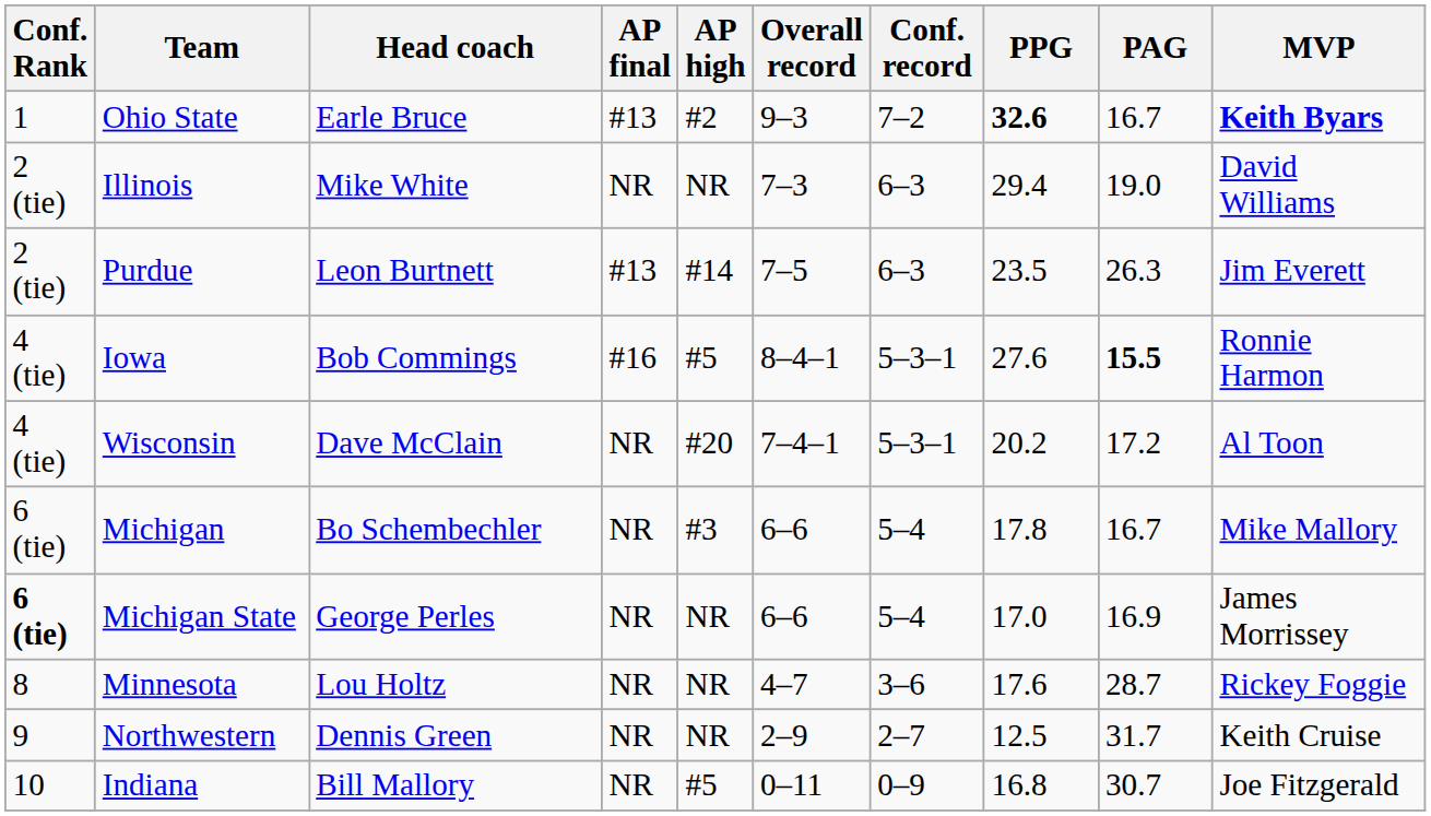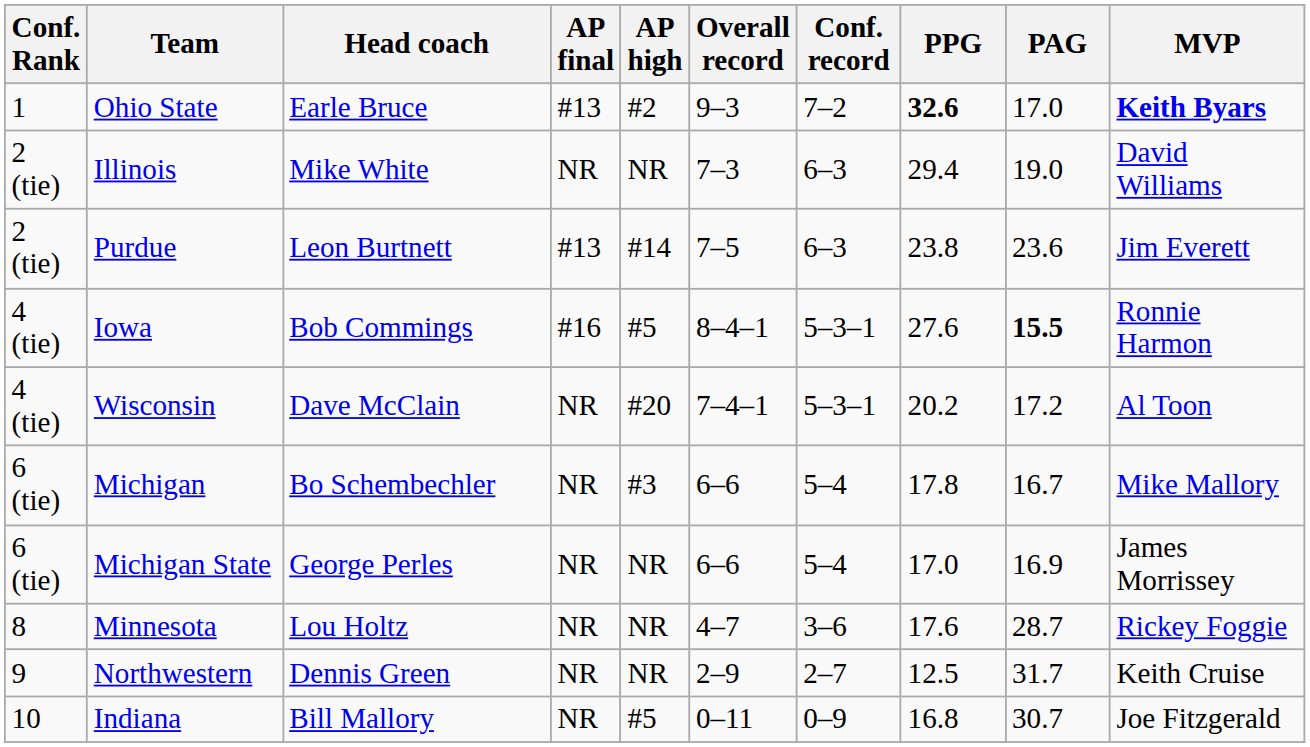 <table class="sortable wikitable">
 <tr>
 <th width="25">Conf. Rank</th>
 <th width="100">Team</th>
 <th width="140">Head coach</th>
 <th width="25">AP final</th>
 <th width="25">AP high</th>
 <th width="50">Overall record</th>
 <th width="50">Conf. record</th>
 <th width="50">PPG</th>
 <th width="50">PAG</th>
 <th width="100">MVP</th>
 </tr>
 <tr align="left" bgcolor="">
 <td>1</td>
 <td><a href='#'>Ohio State</a></td>
 <td><a href='#'>Earle Bruce</a></td>
 <td>#13</td>
 <td>#2</td>
 <td>9–3</td>
 <td>7–2</td>
 <td><strong>32.6</strong></td>
-<td>16.7</td>
+<td>17.0</td>
 <td><strong><a href='#'>Keith Byars</a></strong></td>
 </tr>
 <tr align="left" bgcolor="">
 <td>2 (tie)</td>
 <td><a href='#'>Illinois</a></td>
 <td><a href='#'>Mike White</a></td>
 <td>NR</td>
 <td>NR</td>
 <td>7–3</td>
 <td>6–3</td>
 <td>29.4</td>
 <td>19.0</td>
 <td><a href='#'>David Williams</a></td>
 </tr>
 <tr align="left" bgcolor="">
 <td>2 (tie)</td>
 <td><a href='#'>Purdue</a></td>
 <td><a href='#'>Leon Burtnett</a></td>
 <td>#13</td>
 <td>#14</td>
 <td>7–5</td>
 <td>6–3</td>
-<td>23.5</td>
-<td>26.3</td>
+<td>23.8</td>
+<td>23.6</td>
 <td><a href='#'>Jim Everett</a></td>
 </tr>
 <tr align="left" bgcolor="">
 <td>4 (tie)</td>
 <td><a href='#'>Iowa</a></td>
 <td><a href='#'>Bob Commings</a></td>
 <td>#16</td>
 <td>#5</td>
 <td>8–4–1</td>
 <td>5–3–1</td>
 <td>27.6</td>
 <td><strong>15.5</strong></td>
 <td><a href='#'>Ronnie Harmon</a></td>
 </tr>
 <tr align="left" bgcolor="">
 <td>4 (tie)</td>
 <td><a href='#'>Wisconsin</a></td>
 <td><a href='#'>Dave McClain</a></td>
 <td>NR</td>
 <td>#20</td>
 <td>7–4–1</td>
 <td>5–3–1</td>
 <td>20.2</td>
 <td>17.2</td>
 <td><a href='#'>Al Toon</a></td>
 </tr>
 <tr align="left" bgcolor="">
 <td>6 (tie)</td>
 <td><a href='#'>Michigan</a></td>
 <td><a href='#'>Bo Schembechler</a></td>
 <td>NR</td>
 <td>#3</td>
 <td>6–6</td>
 <td>5–4</td>
 <td>17.8</td>
 <td>16.7</td>
 <td><a href='#'>Mike Mallory</a></td>
 </tr>
 <tr align="left" bgcolor="">
-<td><strong>6 (tie)</strong></td>
+<td>6 (tie)</td>
 <td><a href='#'>Michigan State</a></td>
 <td><a href='#'>George Perles</a></td>
 <td>NR</td>
 <td>NR</td>
 <td>6–6</td>
 <td>5–4</td>
 <td>17.0</td>
 <td>16.9</td>
 <td>James Morrissey</td>
 </tr>
 <tr align="left" bgcolor="">
 <td>8</td>
 <td><a href='#'>Minnesota</a></td>
 <td><a href='#'>Lou Holtz</a></td>
 <td>NR</td>
 <td>NR</td>
 <td>4–7</td>
 <td>3–6</td>
 <td>17.6</td>
 <td>28.7</td>
 <td><a href='#'>Rickey Foggie</a></td>
 </tr>
 <tr align="left" bgcolor="">
 <td>9</td>
 <td><a href='#'>Northwestern</a></td>
 <td><a href='#'>Dennis Green</a></td>
 <td>NR</td>
 <td>NR</td>
 <td>2–9</td>
 <td>2–7</td>
 <td>12.5</td>
 <td>31.7</td>
 <td>Keith Cruise</td>
 </tr>
 <tr align="left" bgcolor="">
 <td>10</td>
 <td><a href='#'>Indiana</a></td>
 <td><a href='#'>Bill Mallory</a></td>
 <td>NR</td>
 <td>#5</td>
 <td>0–11</td>
 <td>0–9</td>
 <td>16.8</td>
 <td>30.7</td>
 <td>Joe Fitzgerald</td>
 </tr>
 </table>
